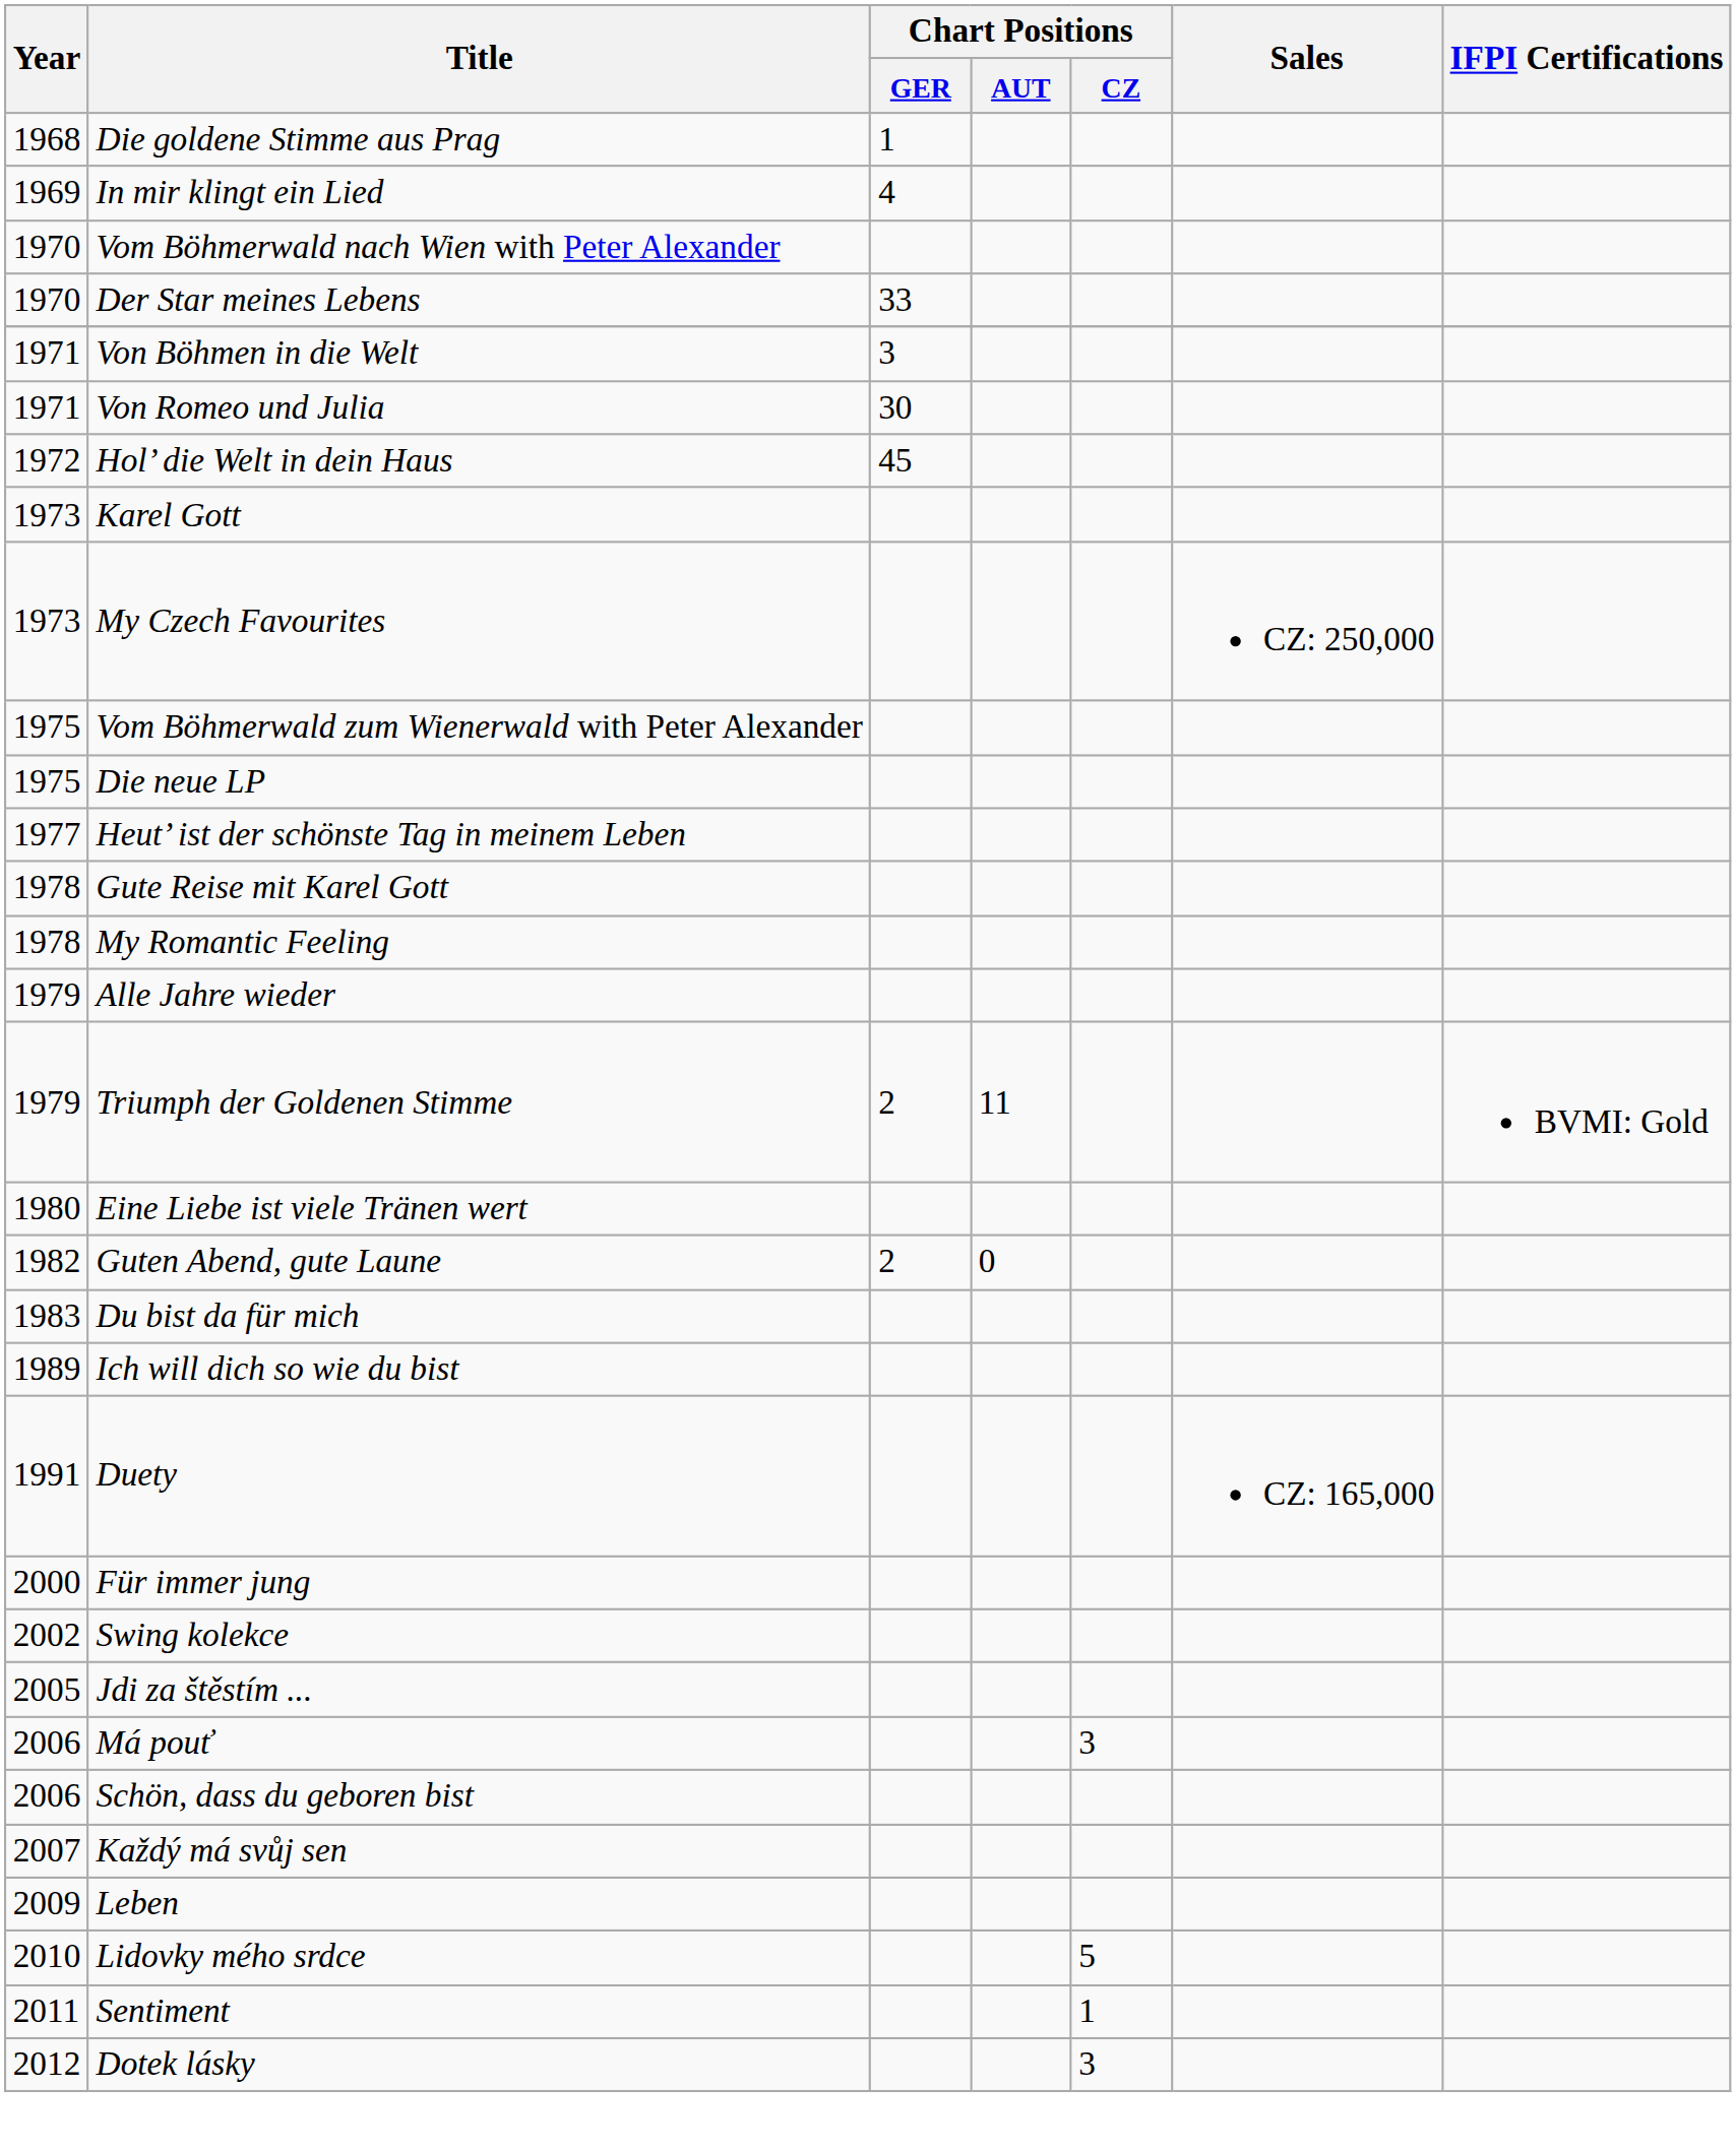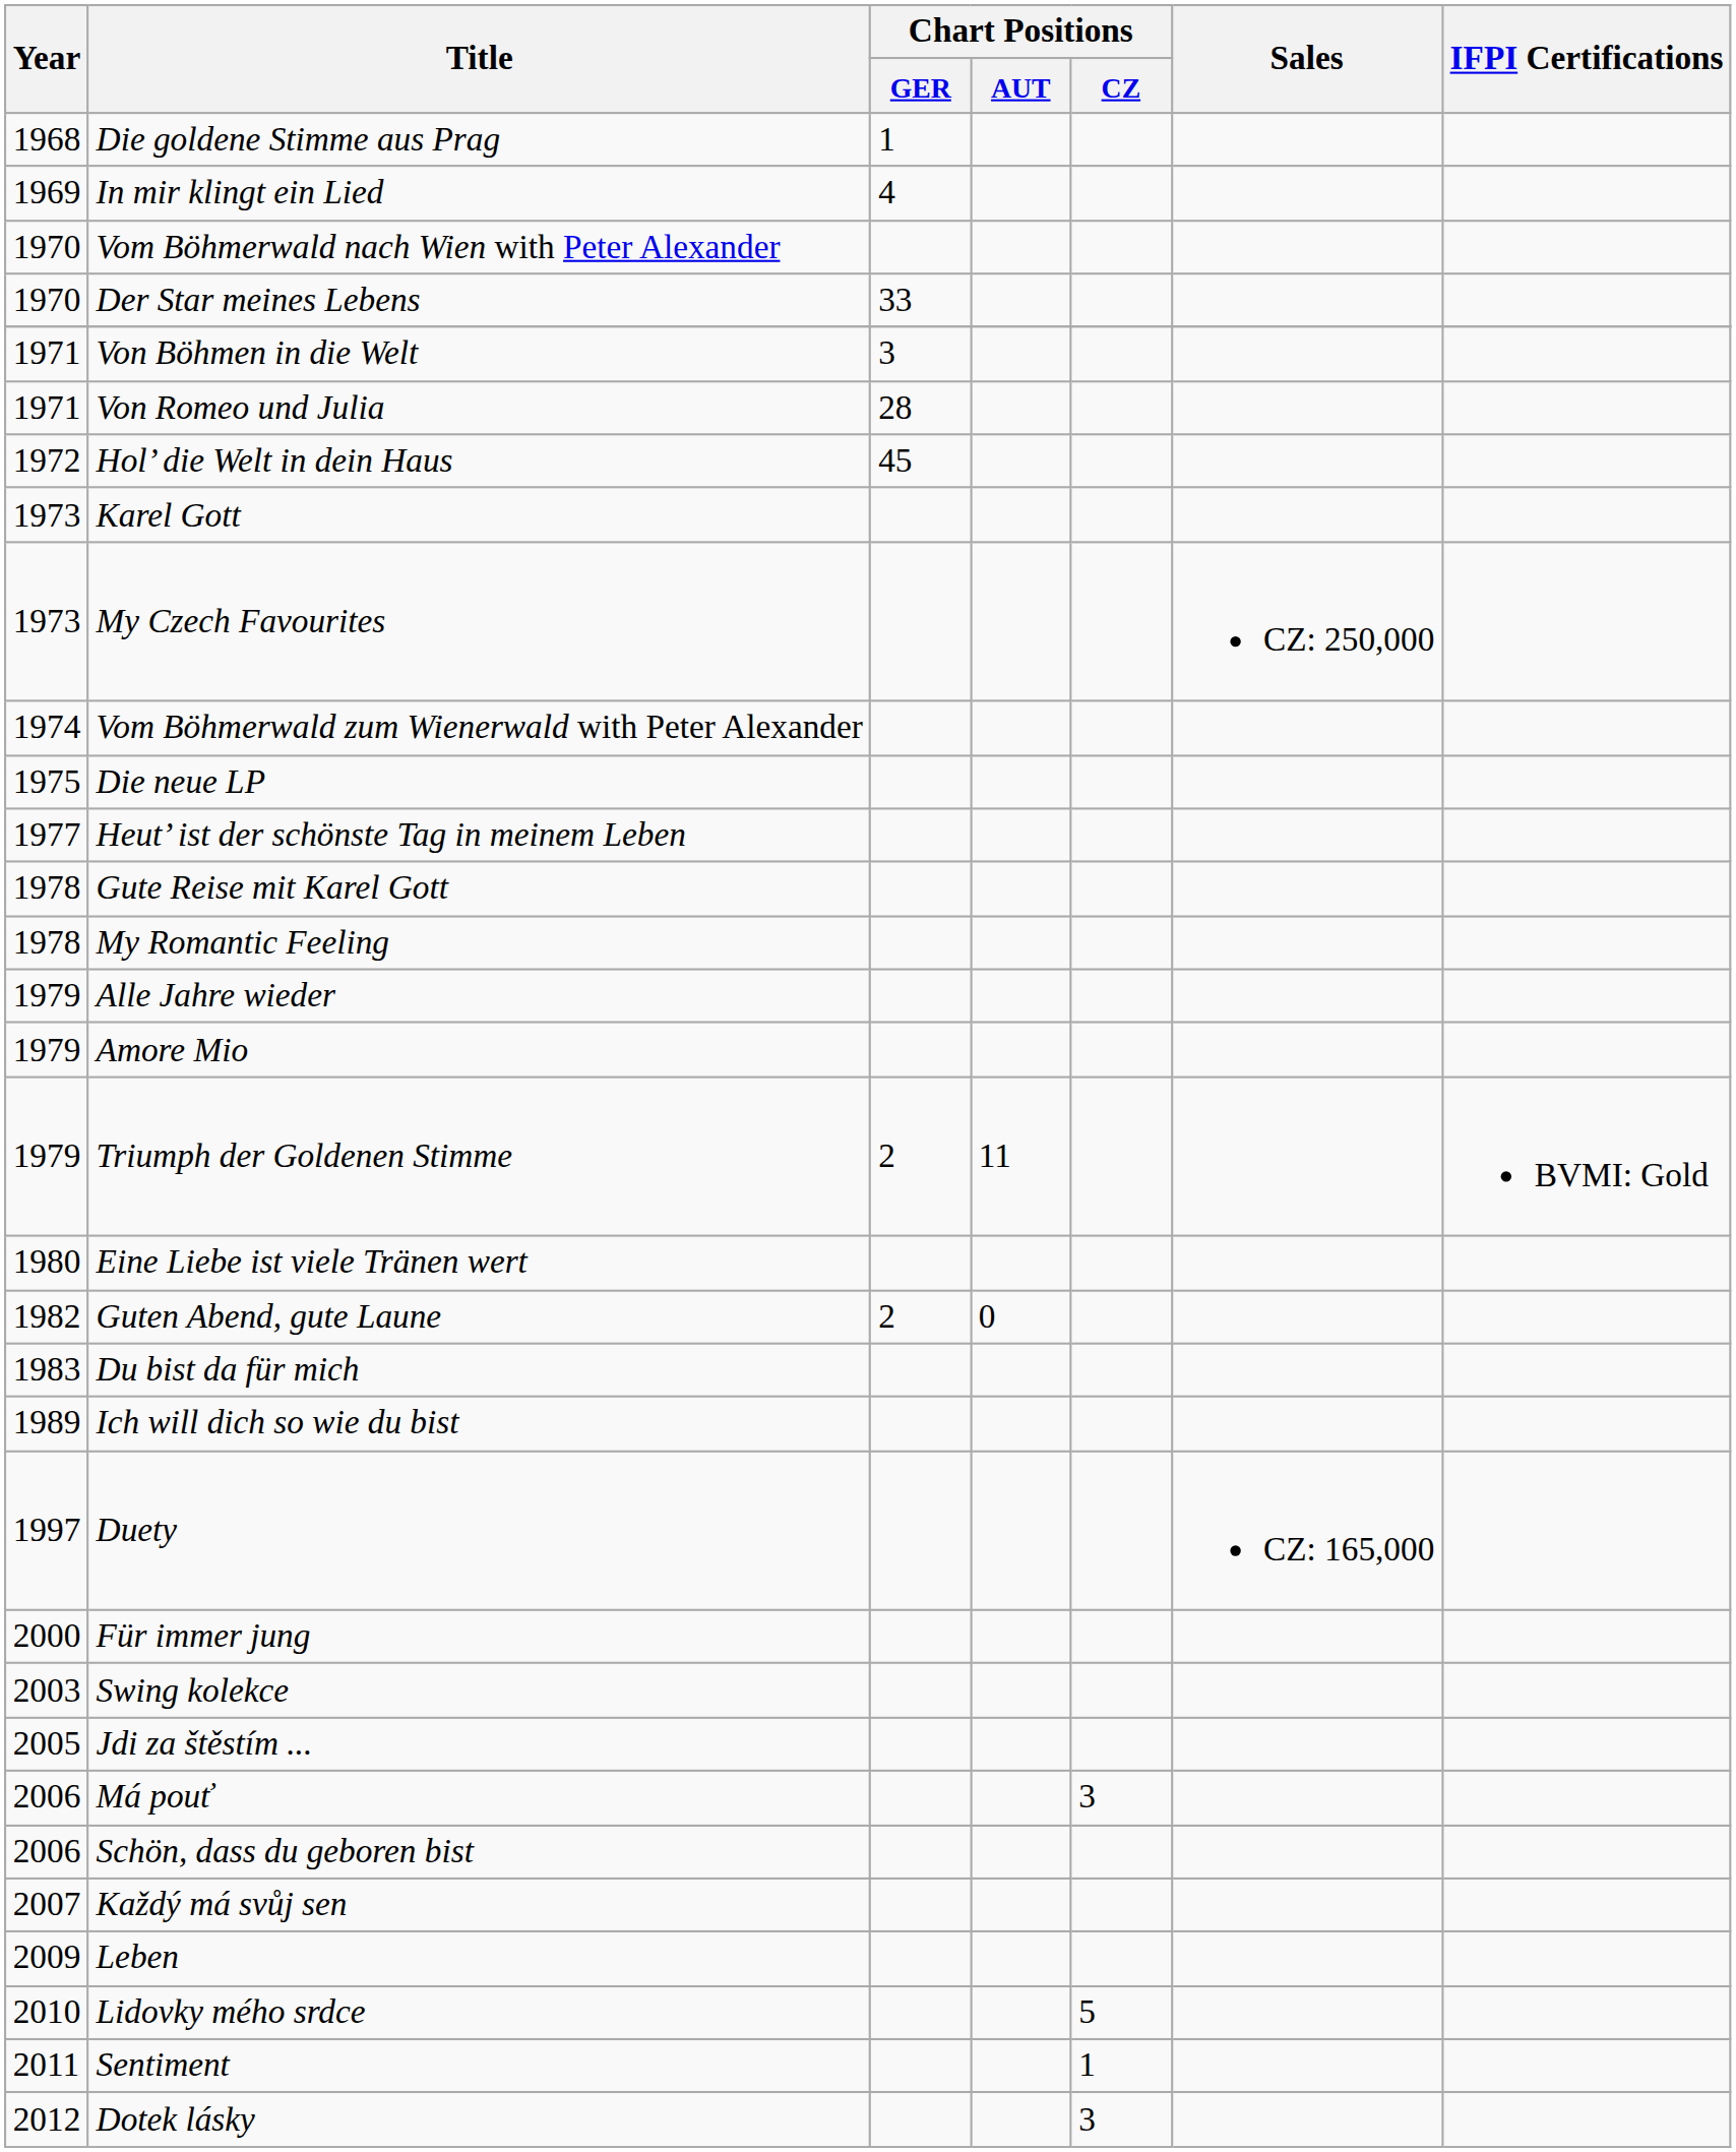 <table class="wikitable">
 <tr>
 <th rowspan="2">Year</th>
 <th rowspan="2">Title</th>
 <th colspan="3">Chart Positions</th>
 <th rowspan="2">Sales</th>
 <th rowspan="2"><a href='#'>IFPI</a> Certifications</th>
 </tr>
 <tr>
 <th width="40"><small><a href='#'>GER</a></small></th>
 <th width="40"><small><a href='#'>AUT</a></small></th>
 <th width="40"><small><a href='#'>CZ</a></small></th>
 </tr>
 <tr>
 <td>1968</td>
 <td><em>Die goldene Stimme aus Prag</em></td>
 <td>1</td>
 <td></td>
 <td></td>
 <td></td>
 <td></td>
 </tr>
 <tr>
 <td>1969</td>
 <td><em>In mir klingt ein Lied</em></td>
 <td>4</td>
 <td></td>
 <td></td>
 <td></td>
 <td></td>
 </tr>
 <tr>
 <td>1970</td>
 <td><em>Vom Böhmerwald nach Wien</em> with <a href='#'>Peter Alexander</a></td>
 <td></td>
 <td></td>
 <td></td>
 <td></td>
 <td></td>
 </tr>
 <tr>
 <td>1970</td>
 <td><em>Der Star meines Lebens</em></td>
 <td>33</td>
 <td></td>
 <td></td>
 <td></td>
 <td></td>
 </tr>
 <tr>
 </tr>
 <tr>
 <td>1971</td>
 <td><em>Von Böhmen in die Welt</em></td>
 <td>3</td>
 <td></td>
 <td></td>
 <td></td>
 <td></td>
 </tr>
 <tr>
 <td>1971</td>
 <td><em>Von Romeo und Julia</em></td>
-<td>30</td>
+<td>28</td>
 <td></td>
 <td></td>
 <td></td>
 <td></td>
 </tr>
 <tr>
 <td>1972</td>
 <td><em>Hol’ die Welt in dein Haus</em></td>
 <td>45</td>
 <td></td>
 <td></td>
 <td></td>
 <td></td>
 </tr>
 <tr>
 <td>1973</td>
 <td><em>Karel Gott</em></td>
 <td></td>
 <td></td>
 <td></td>
 <td></td>
 <td></td>
 </tr>
 <tr>
 <td>1973</td>
 <td><em>My Czech Favourites</em></td>
 <td></td>
 <td></td>
 <td></td>
 <td><br><ul><li>CZ: 250,000</li></ul></td>
 <td></td>
 </tr>
 <tr>
-<td>1975</td>
+<td>1974</td>
 <td><em>Vom Böhmerwald zum Wienerwald</em> with Peter Alexander</td>
 <td></td>
 <td></td>
 <td></td>
 <td></td>
 <td></td>
 </tr>
 <tr>
 <td>1975</td>
 <td><em>Die neue LP</em></td>
 <td></td>
 <td></td>
 <td></td>
 <td></td>
 <td></td>
 </tr>
 <tr>
 <td>1977</td>
 <td><em>Heut’ ist der schönste Tag in meinem Leben</em></td>
 <td></td>
 <td></td>
 <td></td>
 <td></td>
 <td></td>
 </tr>
 <tr>
 <td>1978</td>
 <td><em>Gute Reise mit Karel Gott</em></td>
 <td></td>
 <td></td>
 <td></td>
 <td></td>
 <td></td>
 </tr>
 <tr>
 <td>1978</td>
 <td><em>My Romantic Feeling</em></td>
 <td></td>
 <td></td>
 <td></td>
 <td></td>
 <td></td>
 </tr>
 <tr>
 <td>1979</td>
 <td><em>Alle Jahre wieder</em></td>
 <td></td>
 <td></td>
 <td></td>
 <td></td>
 <td></td>
 </tr>
 <tr>
 <td>1979</td>
+<td><em>Amore Mio</em></td>
+<td></td>
+<td></td>
+<td></td>
+<td></td>
+<td></td>
+</tr>
+<tr>
+<td>1979</td>
 <td><em>Triumph der Goldenen Stimme</em></td>
 <td>2</td>
 <td>11</td>
 <td></td>
 <td></td>
 <td><br><ul><li>BVMI: Gold</li></ul></td>
 </tr>
 <tr>
 <td>1980</td>
 <td><em>Eine Liebe ist viele Tränen wert</em></td>
 <td></td>
 <td></td>
 <td></td>
 <td></td>
 <td></td>
 </tr>
 <tr>
 <td>1982</td>
 <td><em>Guten Abend, gute Laune</em></td>
 <td>2</td>
 <td>0</td>
 <td></td>
 <td></td>
 <td></td>
 </tr>
 <tr>
 <td>1983</td>
 <td><em>Du bist da für mich</em></td>
 <td></td>
 <td></td>
 <td></td>
 <td></td>
 <td></td>
 </tr>
 <tr>
 <td>1989</td>
 <td><em>Ich will dich so wie du bist</em></td>
 <td></td>
 <td></td>
 <td></td>
 <td></td>
 <td></td>
 </tr>
 <tr>
-<td>1991</td>
+<td>1997</td>
 <td><em>Duety</em></td>
 <td></td>
 <td></td>
 <td></td>
 <td><br><ul><li>CZ: 165,000</li></ul></td>
 <td></td>
 </tr>
 <tr>
 <td>2000</td>
 <td><em>Für immer jung</em></td>
 <td></td>
 <td></td>
 <td></td>
 <td></td>
 <td></td>
 </tr>
 <tr>
-<td>2002</td>
+<td>2003</td>
 <td><em>Swing kolekce</em></td>
 <td></td>
 <td></td>
 <td></td>
 <td></td>
 <td></td>
 </tr>
 <tr>
 <td>2005</td>
 <td><em>Jdi za štěstím ...</em></td>
 <td></td>
 <td></td>
 <td></td>
 <td></td>
 <td></td>
 </tr>
 <tr>
 <td>2006</td>
 <td><em>Má pouť</em></td>
 <td></td>
 <td></td>
 <td>3</td>
 <td></td>
 <td></td>
 </tr>
 <tr>
 <td>2006</td>
 <td><em>Schön, dass du geboren bist</em></td>
 <td></td>
 <td></td>
 <td></td>
 <td></td>
 <td></td>
 </tr>
 <tr>
 <td>2007</td>
 <td><em>Každý má svůj sen</em></td>
 <td></td>
 <td></td>
 <td></td>
 <td></td>
 <td></td>
 </tr>
 <tr>
 <td>2009</td>
 <td><em>Leben</em></td>
 <td></td>
 <td></td>
 <td></td>
 <td></td>
 <td></td>
 </tr>
 <tr>
 <td>2010</td>
 <td><em>Lidovky mého srdce</em></td>
 <td></td>
 <td></td>
 <td>5</td>
 <td></td>
 <td></td>
 </tr>
 <tr>
 <td>2011</td>
 <td><em>Sentiment</em></td>
 <td></td>
 <td></td>
 <td>1</td>
 <td></td>
 <td></td>
 </tr>
 <tr>
 <td>2012</td>
 <td><em>Dotek lásky</em></td>
 <td></td>
 <td></td>
 <td>3</td>
 <td></td>
 <td></td>
 </tr>
 </table>
